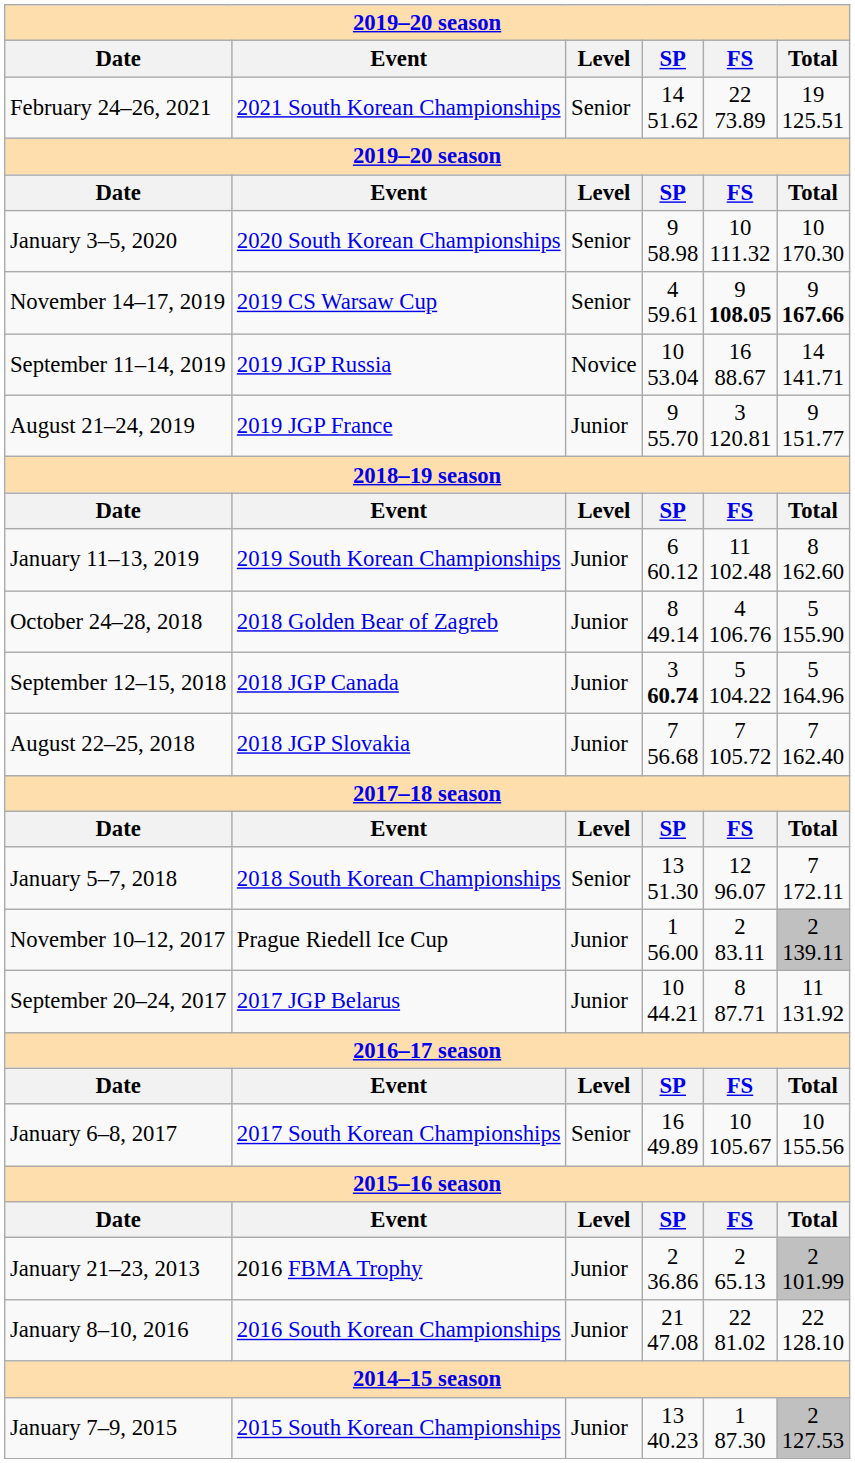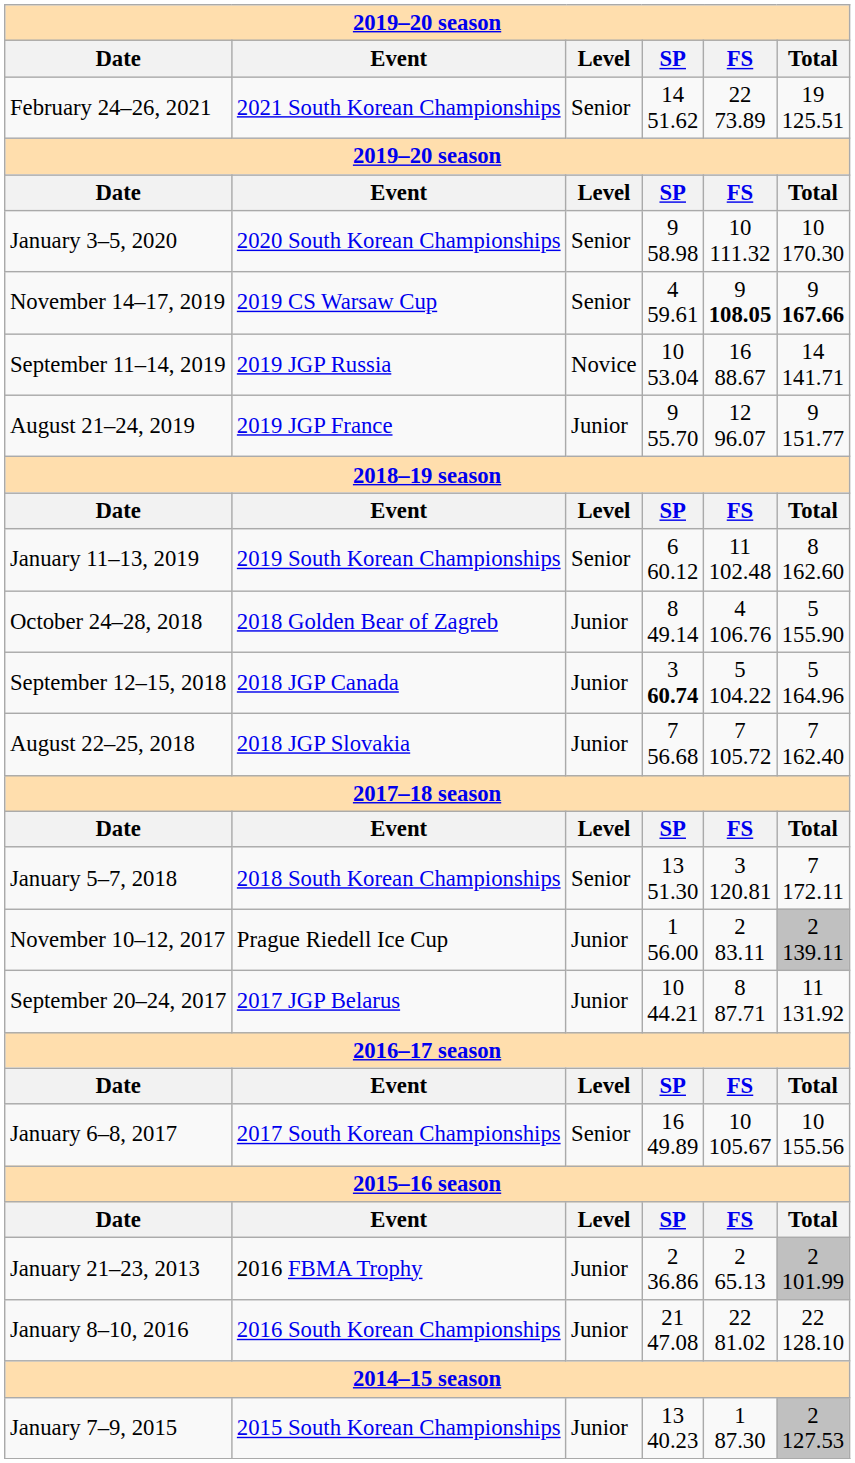 <table class="wikitable">
 <tr>
 <td style="background-color: #ffdead; " colspan=6 align=center><strong><a href='#'>2019–20 season</a></strong></td>
 </tr>
 <tr>
 <th>Date</th>
 <th>Event</th>
 <th>Level</th>
 <th><a href='#'>SP</a></th>
 <th><a href='#'>FS</a></th>
 <th>Total</th>
 </tr>
 <tr>
 <td>February 24–26, 2021</td>
 <td><a href='#'>2021 South Korean Championships</a></td>
 <td>Senior</td>
 <td align=center>14 <br> 51.62</td>
 <td align=center>22 <br> 73.89</td>
 <td align=center>19 <br> 125.51</td>
 </tr>
 <tr>
 <td style="background-color: #ffdead; " colspan=6 align=center><strong><a href='#'>2019–20 season</a></strong></td>
 </tr>
 <tr>
 <th>Date</th>
 <th>Event</th>
 <th>Level</th>
 <th><a href='#'>SP</a></th>
 <th><a href='#'>FS</a></th>
 <th>Total</th>
 </tr>
 <tr>
 <td>January 3–5, 2020</td>
 <td><a href='#'>2020 South Korean Championships</a></td>
 <td>Senior</td>
 <td align=center>9 <br> 58.98</td>
 <td align=center>10 <br> 111.32</td>
 <td align=center>10 <br> 170.30</td>
 </tr>
 <tr>
 <td>November 14–17, 2019</td>
 <td><a href='#'>2019 CS Warsaw Cup</a></td>
 <td>Senior</td>
 <td align=center>4 <br> 59.61</td>
 <td align=center>9 <br> <strong>108.05</strong></td>
 <td align=center>9 <br> <strong>167.66</strong></td>
 </tr>
 <tr>
 <td>September 11–14, 2019</td>
 <td><a href='#'>2019 JGP Russia</a></td>
 <td>Novice</td>
 <td align=center>10 <br> 53.04</td>
 <td align=center>16 <br> 88.67</td>
 <td align=center>14 <br> 141.71</td>
 </tr>
 <tr>
 <td>August 21–24, 2019</td>
 <td><a href='#'>2019 JGP France</a></td>
 <td>Junior</td>
 <td align=center>9 <br> 55.70</td>
-<td align=center>3 <br> 120.81</td>
+<td align=center>12 <br> 96.07</td>
 <td align=center>9 <br> 151.77</td>
 </tr>
 <tr>
 <td style="background-color: #ffdead; " colspan=6 align=center><strong><a href='#'>2018–19 season</a></strong></td>
 </tr>
 <tr>
 <th>Date</th>
 <th>Event</th>
 <th>Level</th>
 <th><a href='#'>SP</a></th>
 <th><a href='#'>FS</a></th>
 <th>Total</th>
 </tr>
 <tr>
 <td>January 11–13, 2019</td>
 <td><a href='#'>2019 South Korean Championships</a></td>
-<td>Junior</td>
+<td>Senior</td>
 <td align=center>6 <br> 60.12</td>
 <td align=center>11 <br> 102.48</td>
 <td align=center>8 <br> 162.60</td>
 </tr>
 <tr>
 <td>October 24–28, 2018</td>
 <td><a href='#'>2018 Golden Bear of Zagreb</a></td>
 <td>Junior</td>
 <td align=center>8 <br> 49.14</td>
 <td align=center>4 <br> 106.76</td>
 <td align=center>5 <br> 155.90</td>
 </tr>
 <tr>
 <td>September 12–15, 2018</td>
 <td><a href='#'>2018 JGP Canada</a></td>
 <td>Junior</td>
 <td align=center>3 <br> <strong>60.74</strong></td>
 <td align=center>5 <br> 104.22</td>
 <td align=center>5 <br> 164.96</td>
 </tr>
 <tr>
 <td>August 22–25, 2018</td>
 <td><a href='#'>2018 JGP Slovakia</a></td>
 <td>Junior</td>
 <td align=center>7 <br> 56.68</td>
 <td align=center>7 <br> 105.72</td>
 <td align=center>7 <br> 162.40</td>
 </tr>
 <tr>
 <th style="background-color: #ffdead;" colspan=6 align=center><a href='#'>2017–18 season</a></th>
 </tr>
 <tr>
 <th>Date</th>
 <th>Event</th>
 <th>Level</th>
 <th><a href='#'>SP</a></th>
 <th><a href='#'>FS</a></th>
 <th>Total</th>
 </tr>
 <tr>
 <td>January 5–7, 2018</td>
 <td><a href='#'>2018 South Korean Championships</a></td>
 <td>Senior</td>
 <td align=center>13 <br> 51.30</td>
-<td align=center>12 <br> 96.07</td>
+<td align=center>3 <br> 120.81</td>
 <td align=center>7 <br> 172.11</td>
 </tr>
 <tr>
 <td>November 10–12, 2017</td>
 <td>Prague Riedell Ice Cup</td>
 <td>Junior</td>
 <td align=center>1 <br> 56.00</td>
 <td align=center>2 <br> 83.11</td>
 <td align=center bgcolor=silver>2 <br> 139.11</td>
 </tr>
 <tr>
 <td>September 20–24, 2017</td>
 <td><a href='#'>2017 JGP Belarus</a></td>
 <td>Junior</td>
 <td align=center>10 <br> 44.21</td>
 <td align=center>8 <br> 87.71</td>
 <td align=center>11 <br> 131.92</td>
 </tr>
 <tr>
 <th style="background-color: #ffdead;" colspan=6 align=center><a href='#'>2016–17 season</a></th>
 </tr>
 <tr>
 <th>Date</th>
 <th>Event</th>
 <th>Level</th>
 <th><a href='#'>SP</a></th>
 <th><a href='#'>FS</a></th>
 <th>Total</th>
 </tr>
 <tr>
 <td>January 6–8, 2017</td>
 <td><a href='#'>2017 South Korean Championships</a></td>
 <td>Senior</td>
 <td align=center>16 <br> 49.89</td>
 <td align=center>10 <br> 105.67</td>
 <td align=center>10 <br> 155.56</td>
 </tr>
 <tr>
 <th style="background-color: #ffdead;" colspan=6 align=center><a href='#'>2015–16 season</a></th>
 </tr>
 <tr>
 <th>Date</th>
 <th>Event</th>
 <th>Level</th>
 <th><a href='#'>SP</a></th>
 <th><a href='#'>FS</a></th>
 <th>Total</th>
 </tr>
 <tr>
 <td>January 21–23, 2013</td>
 <td>2016 <a href='#'>FBMA Trophy</a></td>
 <td>Junior</td>
 <td align=center>2 <br> 36.86</td>
 <td align=center>2 <br>65.13</td>
 <td align=center bgcolor=silver>2 <br> 101.99</td>
 </tr>
 <tr>
 <td>January 8–10, 2016</td>
 <td><a href='#'>2016 South Korean Championships</a></td>
 <td>Junior</td>
 <td align=center>21 <br> 47.08</td>
 <td align=center>22 <br> 81.02</td>
 <td align=center>22 <br> 128.10</td>
 </tr>
 <tr>
 <th style="background-color: #ffdead;" colspan=6 align=center><a href='#'>2014–15 season</a></th>
 </tr>
 <tr>
 <td>January 7–9, 2015</td>
 <td><a href='#'>2015 South Korean Championships</a></td>
 <td>Junior</td>
 <td align=center>13 <br> 40.23</td>
 <td align=center>1 <br> 87.30</td>
 <td align=center bgcolor=silver>2 <br> 127.53</td>
 </tr>
 <tr>
 </tr>
 </table>
